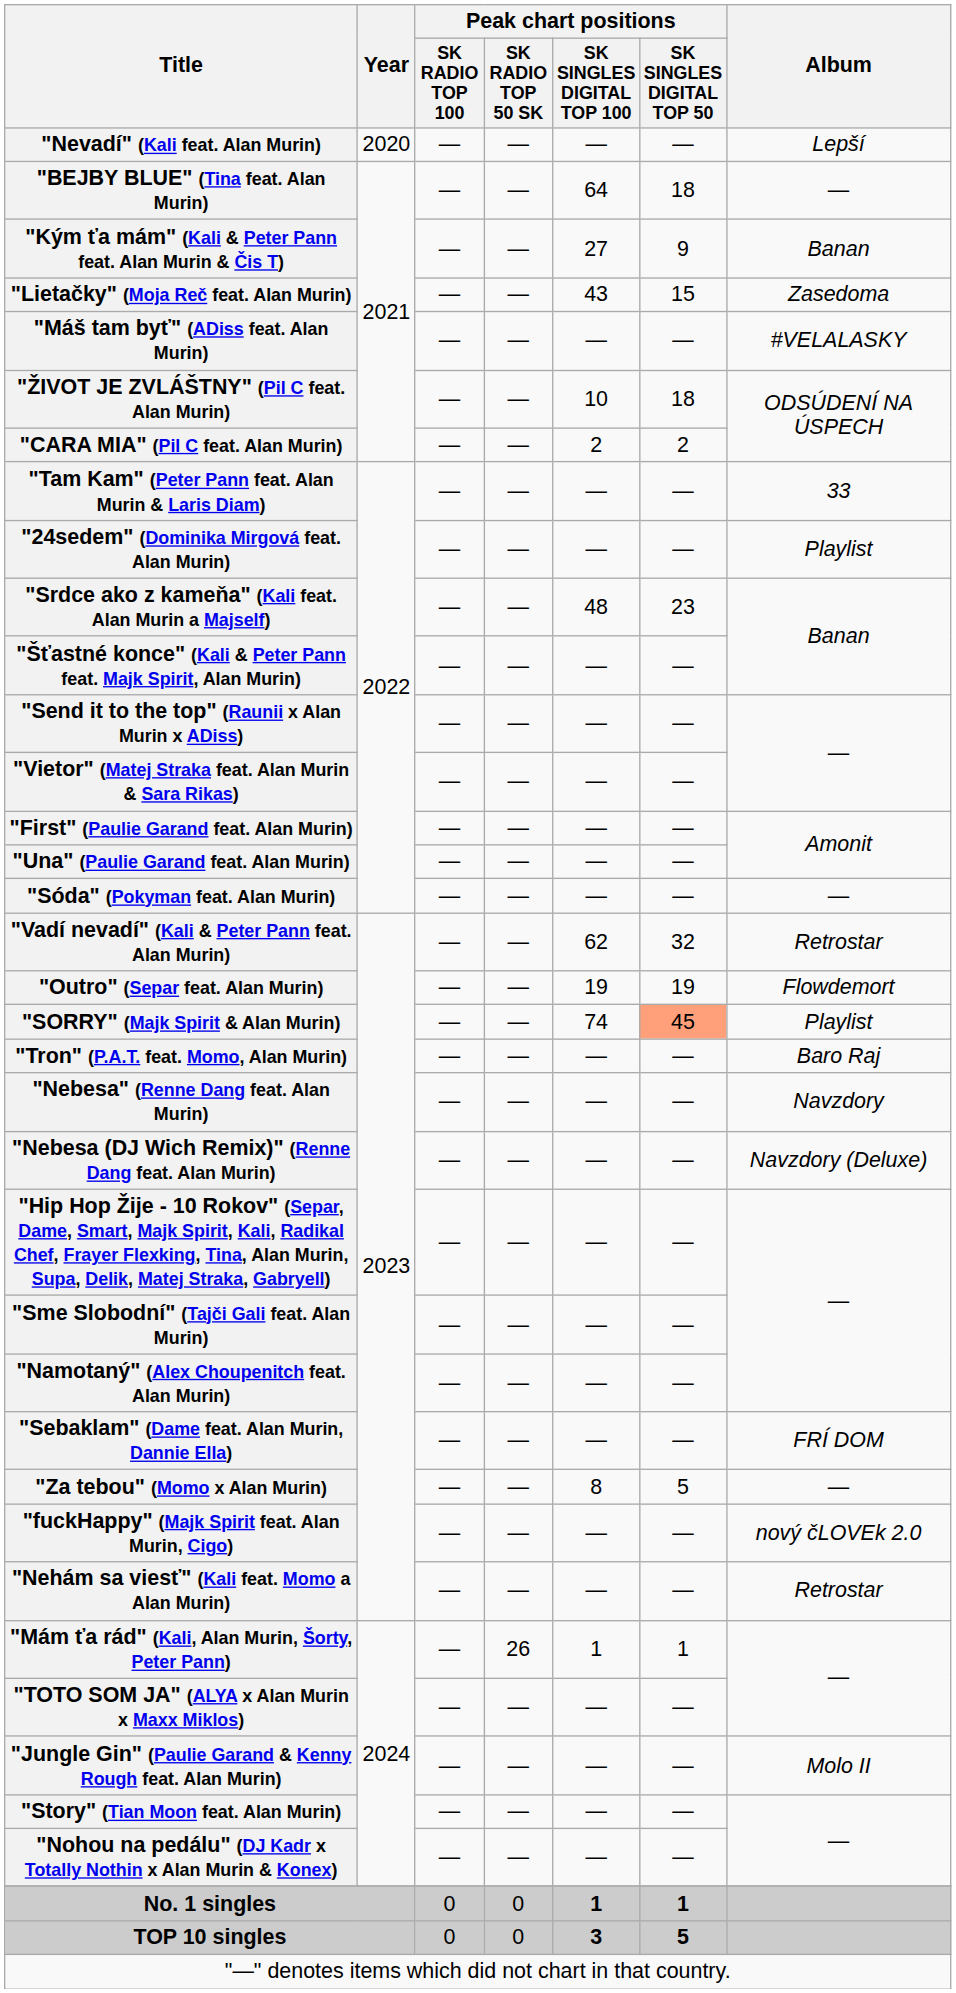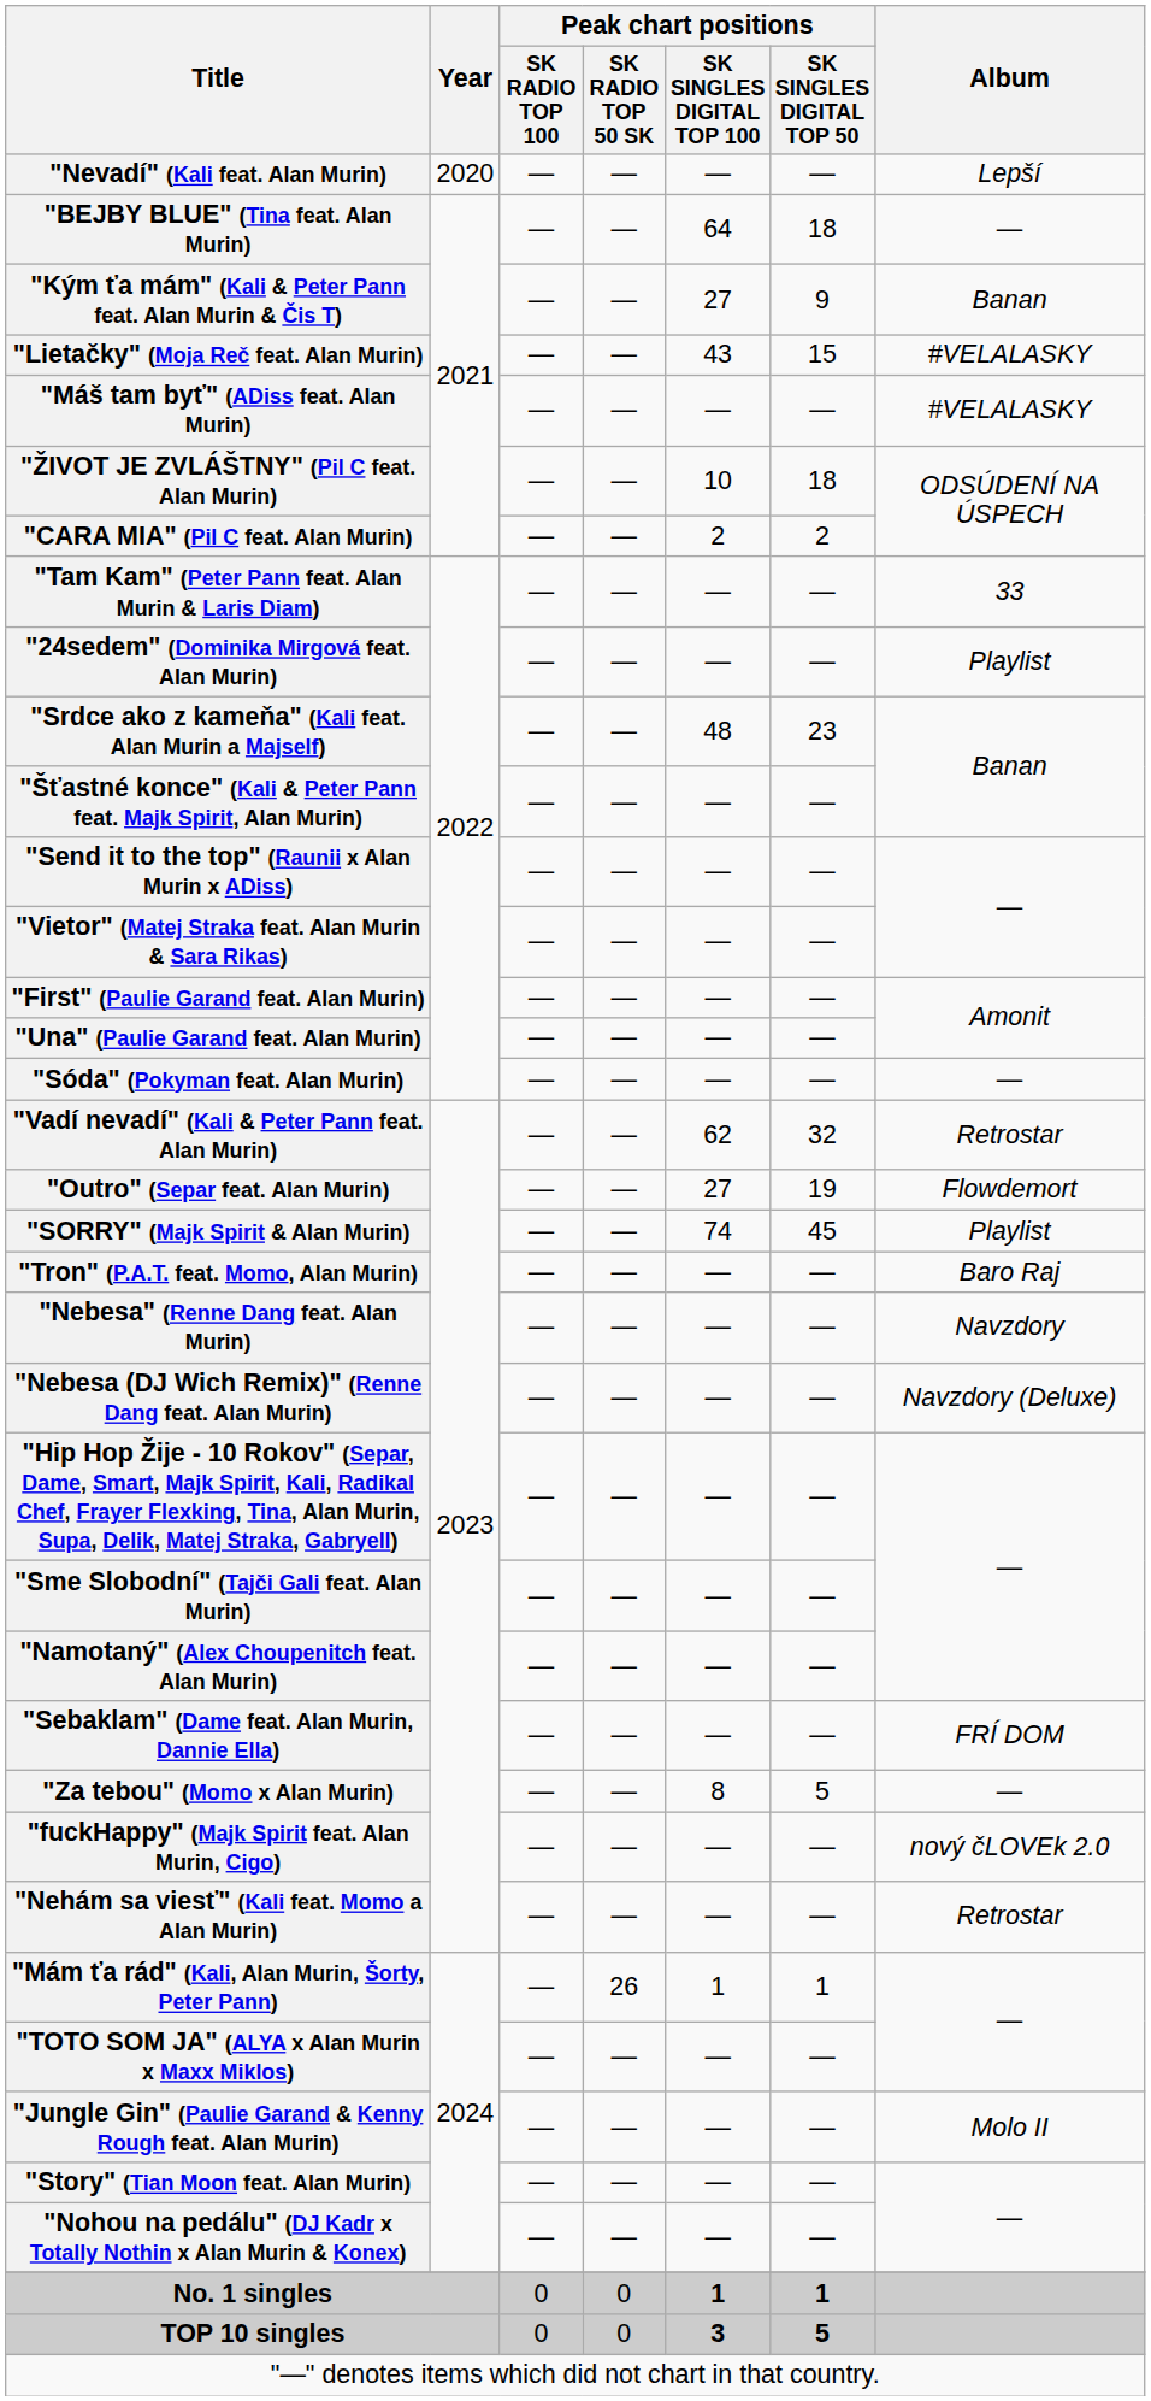 <table class="wikitable plainrowheaders sortable" style="text-align:center;">
 <tr>
 <th scope="col" rowspan="2" style="width:16em;">Title</th>
 <th scope="col" rowspan="2">Year</th>
 <th scope="col" colspan="4"><strong>Peak chart positions</strong></th>
 <th scope="col" rowspan="2" style="width:10em;">Album</th>
 </tr>
 <tr style="font-size:smaller;">
 <th width="45">SK RADIO TOP 100</th>
 <th width="45">SK RADIO TOP 50 SK<br></th>
 <th width="45">SK SINGLES DIGITAL TOP 100<br></th>
 <th width="45">SK SINGLES DIGITAL TOP 50<br></th>
 </tr>
 <tr>
 <th scope="row" align="left">"Nevadí" <small>(<a href='#'>Kali</a> feat. Alan Murin)</small></th>
 <td>2020</td>
 <td>—</td>
 <td>—</td>
 <td>—</td>
 <td>—</td>
 <td><em>Lepší</em></td>
 </tr>
 <tr>
 <th scope="row" align="left">"BEJBY BLUE" <small>(<a href='#'>Tina</a> feat. Alan Murin)</small></th>
 <td rowspan="6">2021</td>
 <td>—</td>
 <td>—</td>
 <td>64</td>
 <td>18</td>
 <td>—</td>
 </tr>
 <tr>
 <th scope="row" align="left">"Kým ťa mám" <small>(<a href='#'>Kali</a> & <a href='#'>Peter Pann</a> feat. Alan Murin & <a href='#'>Čis T</a>)</small></th>
 <td>—</td>
 <td>—</td>
 <td>27</td>
 <td>9</td>
 <td><em>Banan</em></td>
 </tr>
 <tr>
 <th scope="row" align="left">"Lietačky" <small>(<a href='#'>Moja Reč</a> feat. Alan Murin)</small></th>
 <td>—</td>
 <td>—</td>
 <td>43</td>
 <td>15</td>
-<td><em>Zasedoma</em></td>
+<td><em>#VELALASKY</em></td>
 </tr>
 <tr>
 <th scope="row" align="left">"Máš tam byť" <small>(<a href='#'>ADiss</a> feat. Alan Murin)</small></th>
 <td>—</td>
 <td>—</td>
 <td>—</td>
 <td>—</td>
 <td><em>#VELALASKY</em></td>
 </tr>
 <tr>
 <th scope="row" align="left">"ŽIVOT JE ZVLÁŠTNY" <small>(<a href='#'>Pil C</a> feat. Alan Murin)</small></th>
 <td>—</td>
 <td>—</td>
 <td>10</td>
 <td>18</td>
 <td rowspan="2"><em>ODSÚDENÍ NA ÚSPECH</em></td>
 </tr>
 <tr>
 <th scope="row" align="left">"CARA MIA" <small>(<a href='#'>Pil C</a> feat. Alan Murin)</small></th>
 <td>—</td>
 <td>—</td>
 <td>2</td>
 <td>2</td>
 </tr>
 <tr>
 <th scope="row" align="left">"Tam Kam" <small>(<a href='#'>Peter Pann</a> feat. Alan Murin & <a href='#'>Laris Diam</a>)</small></th>
 <td rowspan="9">2022</td>
 <td>—</td>
 <td>—</td>
 <td>—</td>
 <td>—</td>
 <td><em>33</em></td>
 </tr>
 <tr>
 <th scope="row" align="left">"24sedem" <small>(<a href='#'>Dominika Mirgová</a> feat. Alan Murin)</small></th>
 <td>—</td>
 <td>—</td>
 <td>—</td>
 <td>—</td>
 <td><em>Playlist</em></td>
 </tr>
 <tr>
 <th scope="row" align="left">"Srdce ako z kameňa" <small>(<a href='#'>Kali</a> feat. Alan Murin a <a href='#'>Majself</a>)</small></th>
 <td>—</td>
 <td>—</td>
 <td>48</td>
 <td>23</td>
 <td rowspan="2"><em>Banan</em></td>
 </tr>
 <tr>
 <th scope="row" align="left">"Šťastné konce" <small>(<a href='#'>Kali</a> & <a href='#'>Peter Pann</a> feat. <a href='#'>Majk Spirit</a>, Alan Murin)</small></th>
 <td>—</td>
 <td>—</td>
 <td>—</td>
 <td>—</td>
 </tr>
 <tr>
 <th scope="row" align="left">"Send it to the top" <small>(<a href='#'>Raunii</a> x Alan Murin x <a href='#'>ADiss</a>)</small></th>
 <td>—</td>
 <td>—</td>
 <td>—</td>
 <td>—</td>
 <td rowspan="2">—</td>
 </tr>
 <tr>
 <th scope="row" align="left">"Vietor" <small>(<a href='#'>Matej Straka</a> feat. Alan Murin & <a href='#'>Sara Rikas</a>)</small></th>
 <td>—</td>
 <td>—</td>
 <td>—</td>
 <td>—</td>
 </tr>
 <tr>
 <th scope="row" align="left">"First" <small>(<a href='#'>Paulie Garand</a> feat. Alan Murin)</small></th>
 <td>—</td>
 <td>—</td>
 <td>—</td>
 <td>—</td>
 <td rowspan="2"><em>Amonit</em></td>
 </tr>
 <tr>
 <th scope="row" align="left">"Una" <small>(<a href='#'>Paulie Garand</a> feat. Alan Murin)</small></th>
 <td>—</td>
 <td>—</td>
 <td>—</td>
 <td>—</td>
 </tr>
 <tr>
 <th scope="row" align="left">"Sóda" <small>(<a href='#'>Pokyman</a> feat. Alan Murin)</small></th>
 <td>—</td>
 <td>—</td>
 <td>—</td>
 <td>—</td>
 <td>—</td>
 </tr>
 <tr>
 <th scope="row" align="left">"Vadí nevadí" <small>(<a href='#'>Kali</a> & <a href='#'>Peter Pann</a> feat. Alan Murin)</small></th>
 <td rowspan="13">2023</td>
 <td>—</td>
 <td>—</td>
 <td>62</td>
 <td>32</td>
 <td><em>Retrostar</em></td>
 </tr>
 <tr>
 <th scope="row" align="left">"Outro" <small>(<a href='#'>Separ</a> feat. Alan Murin)</small></th>
 <td>—</td>
 <td>—</td>
-<td>19</td>
+<td>27</td>
 <td>19</td>
 <td><em>Flowdemort</em></td>
 </tr>
 <tr>
 <th scope="row" align="left">"SORRY" <small>(<a href='#'>Majk Spirit</a> & Alan Murin)</small></th>
 <td>—</td>
 <td>—</td>
 <td>74</td>
-<td style="background: lightsalmon;">45</td>
+<td>45</td>
 <td><em>Playlist</em></td>
 </tr>
 <tr>
 <th scope="row" align="left">"Tron" <small>(<a href='#'>P.A.T.</a> feat. <a href='#'>Momo</a>, Alan Murin)</small></th>
 <td>—</td>
 <td>—</td>
 <td>—</td>
 <td>—</td>
 <td><em>Baro Raj</em></td>
 </tr>
 <tr>
 <th scope="row" align="left">"Nebesa" <small>(<a href='#'>Renne Dang</a> feat. Alan Murin)</small></th>
 <td>—</td>
 <td>—</td>
 <td>—</td>
 <td>—</td>
 <td><em>Navzdory</em></td>
 </tr>
 <tr>
 <th scope="row" align="left">"Nebesa (DJ Wich Remix)" <small>(<a href='#'>Renne Dang</a> feat. Alan Murin)</small></th>
 <td>—</td>
 <td>—</td>
 <td>—</td>
 <td>—</td>
 <td><em>Navzdory (Deluxe)</em></td>
 </tr>
 <tr>
 <th scope="row" align="left">"Hip Hop Žije - 10 Rokov" <small>(<a href='#'>Separ</a>, <a href='#'>Dame</a>, <a href='#'>Smart</a>, <a href='#'>Majk Spirit</a>, <a href='#'>Kali</a>, <a href='#'>Radikal Chef</a>, <a href='#'>Frayer Flexking</a>, <a href='#'>Tina</a>, Alan Murin, <a href='#'>Supa</a>, <a href='#'>Delik</a>, <a href='#'>Matej Straka</a>, <a href='#'>Gabryell</a>)</small></th>
 <td>—</td>
 <td>—</td>
 <td>—</td>
 <td>—</td>
 <td rowspan="3">—</td>
 </tr>
 <tr>
 <th scope="row" align="left">"Sme Slobodní" <small>(<a href='#'>Tajči Gali</a> feat. Alan Murin)</small></th>
 <td>—</td>
 <td>—</td>
 <td>—</td>
 <td>—</td>
 </tr>
 <tr>
 <th scope="row" align="left">"Namotaný" <small>(<a href='#'>Alex Choupenitch</a> feat. Alan Murin)</small></th>
 <td>—</td>
 <td>—</td>
 <td>—</td>
 <td>—</td>
 </tr>
 <tr>
 <th scope="row" align="left">"Sebaklam" <small>(<a href='#'>Dame</a> feat. Alan Murin, <a href='#'>Dannie Ella</a>)</small></th>
 <td>—</td>
 <td>—</td>
 <td>—</td>
 <td>—</td>
 <td><em>FRÍ DOM</em></td>
 </tr>
 <tr>
 <th scope="row" align="left">"Za tebou" <small>(<a href='#'>Momo</a> x Alan Murin)</small></th>
 <td>—</td>
 <td>—</td>
 <td>8</td>
 <td>5</td>
 <td>—</td>
 </tr>
 <tr>
 <th scope="row" align="left">"fuckHappy" <small>(<a href='#'>Majk Spirit</a> feat. Alan Murin, <a href='#'>Cigo</a>)</small></th>
 <td>—</td>
 <td>—</td>
 <td>—</td>
 <td>—</td>
 <td><em>nový čLOVEk 2.0</em></td>
 </tr>
 <tr>
 <th scope="row" align="left">"Nehám sa viesť" <small>(<a href='#'>Kali</a> feat. <a href='#'>Momo</a> a Alan Murin)</small></th>
 <td>—</td>
 <td>—</td>
 <td>—</td>
 <td>—</td>
 <td><em>Retrostar</em></td>
 </tr>
 <tr>
 <th scope="row" align="left">"Mám ťa rád" <small>(<a href='#'>Kali</a>, Alan Murin, <a href='#'>Šorty</a>, <a href='#'>Peter Pann</a>)</small></th>
 <td rowspan="5">2024</td>
 <td>—</td>
 <td>26</td>
 <td>1</td>
 <td>1</td>
 <td rowspan="2">—</td>
 </tr>
 <tr>
 <th scope="row" align="left">"TOTO SOM JA" <small>(<a href='#'>ALYA</a> x Alan Murin x <a href='#'>Maxx Miklos</a>)</small></th>
 <td>—</td>
 <td>—</td>
 <td>—</td>
 <td>—</td>
 </tr>
 <tr>
 <th scope="row" align="left">"Jungle Gin" <small>(<a href='#'>Paulie Garand</a> & <a href='#'>Kenny Rough</a> feat. Alan Murin)</small></th>
 <td>—</td>
 <td>—</td>
 <td>—</td>
 <td>—</td>
 <td><em>Molo II</em></td>
 </tr>
 <tr>
 <th scope="row" align="left">"Story" <small>(<a href='#'>Tian Moon</a> feat. Alan Murin)</small></th>
 <td>—</td>
 <td>—</td>
 <td>—</td>
 <td>—</td>
 <td rowspan="2">—</td>
 </tr>
 <tr>
 <th scope="row" align="left">"Nohou na pedálu" <small>(<a href='#'>DJ Kadr</a> x <a href='#'>Totally Nothin</a> x Alan Murin & <a href='#'>Konex</a>)</small></th>
 <td>—</td>
 <td>—</td>
 <td>—</td>
 <td>—</td>
 </tr>
 <tr>
 </tr>
 <tr style="font-size:smaller;">
 </tr>
 <tr>
 </tr>
 <tr class=sortbottom bgcolor="#CCCCCC">
 <td colspan="2"><strong>No. 1 singles</strong></td>
 <td>0</td>
 <td>0</td>
 <td><strong>1</strong></td>
 <td><strong>1</strong></td>
 <td></td>
 </tr>
 <tr class=sortbottom bgcolor="#CCCCCC">
 <td colspan="2"><strong>TOP 10 singles</strong></td>
 <td>0</td>
 <td>0</td>
 <td><strong>3</strong></td>
 <td><strong>5</strong></td>
 <td></td>
 </tr>
 <tr class=sortbottom>
 <td colspan="7">"—" denotes items which did not chart in that country.</td>
 </tr>
 </table>
